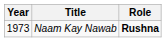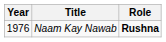 <table class="wikitable sortable plainrowheaders">
 <tr style="text-align:center;">
 <th scope="col">Year</th>
 <th scope="col">Title</th>
 <th scope="col">Role</th>
 </tr>
 <tr>
-<td>1973</td>
+<td>1976</td>
 <td><em>Naam Kay Nawab</em></td>
 <td><strong>Rushna</strong></td>
 </tr>
 </table>
